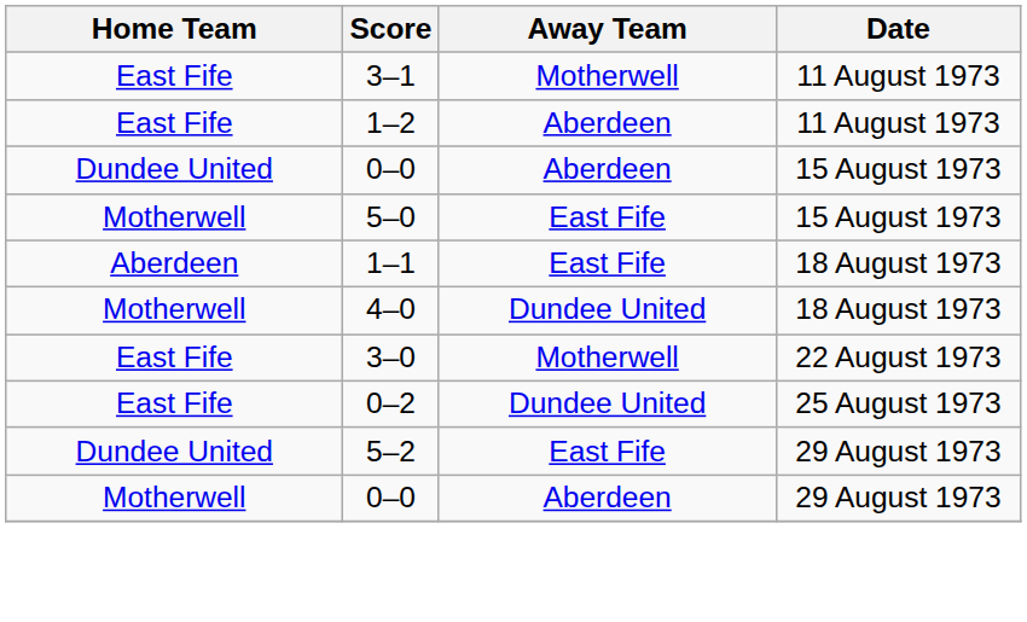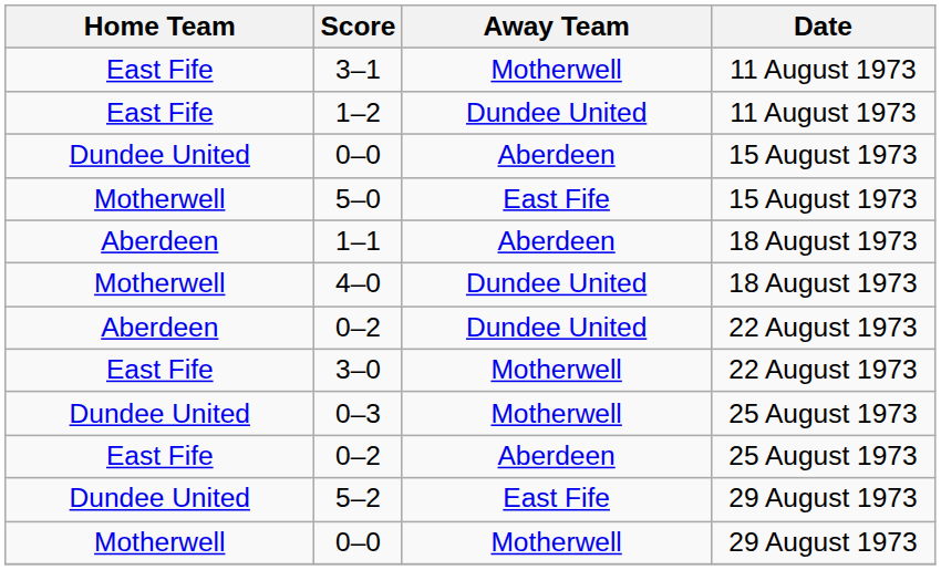 <table class="wikitable" style="text-align:center;">
 <tr>
 <th width=175>Home Team</th>
 <th width=20>Score</th>
 <th width=175>Away Team</th>
 <th width= 125>Date</th>
 </tr>
 <tr>
 <td><a href='#'>East Fife</a></td>
 <td>3–1</td>
 <td><a href='#'>Motherwell</a></td>
 <td>11 August 1973</td>
 </tr>
 <tr>
 <td><a href='#'>East Fife</a></td>
 <td>1–2</td>
-<td><a href='#'>Aberdeen</a></td>
+<td><a href='#'>Dundee United</a></td>
 <td>11 August 1973</td>
 </tr>
 <tr>
 <td><a href='#'>Dundee United</a></td>
 <td>0–0</td>
 <td><a href='#'>Aberdeen</a></td>
 <td>15 August 1973</td>
 </tr>
 <tr>
 <td><a href='#'>Motherwell</a></td>
 <td>5–0</td>
 <td><a href='#'>East Fife</a></td>
 <td>15 August 1973</td>
 </tr>
 <tr>
 <td><a href='#'>Aberdeen</a></td>
 <td>1–1</td>
-<td><a href='#'>East Fife</a></td>
+<td><a href='#'>Aberdeen</a></td>
 <td>18 August 1973</td>
 </tr>
 <tr>
 <td><a href='#'>Motherwell</a></td>
 <td>4–0</td>
 <td><a href='#'>Dundee United</a></td>
 <td>18 August 1973</td>
 </tr>
 <tr>
+<td><a href='#'>Aberdeen</a></td>
+<td>0–2</td>
+<td><a href='#'>Dundee United</a></td>
+<td>22 August 1973</td>
+</tr>
+<tr>
 <td><a href='#'>East Fife</a></td>
 <td>3–0</td>
 <td><a href='#'>Motherwell</a></td>
 <td>22 August 1973</td>
 </tr>
 <tr>
+<td><a href='#'>Dundee United</a></td>
+<td>0–3</td>
+<td><a href='#'>Motherwell</a></td>
+<td>25 August 1973</td>
+</tr>
+<tr>
 <td><a href='#'>East Fife</a></td>
 <td>0–2</td>
-<td><a href='#'>Dundee United</a></td>
+<td><a href='#'>Aberdeen</a></td>
 <td>25 August 1973</td>
 </tr>
 <tr>
 <td><a href='#'>Dundee United</a></td>
 <td>5–2</td>
 <td><a href='#'>East Fife</a></td>
 <td>29 August 1973</td>
 </tr>
 <tr>
 <td><a href='#'>Motherwell</a></td>
 <td>0–0</td>
-<td><a href='#'>Aberdeen</a></td>
+<td><a href='#'>Motherwell</a></td>
 <td>29 August 1973</td>
 </tr>
 <tr>
 </tr>
 </table>
